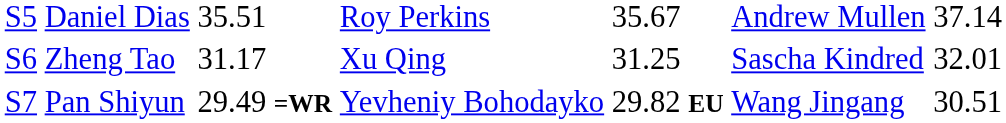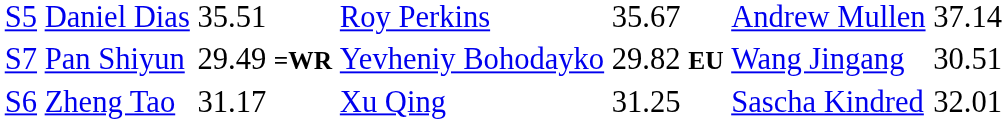 <table>
 <tr>
 <td><a href='#'>S5</a></td>
 <td><a href='#'>Daniel Dias</a><br></td>
 <td>35.51</td>
 <td><a href='#'>Roy Perkins</a><br></td>
 <td>35.67</td>
 <td><a href='#'>Andrew Mullen</a><br></td>
 <td>37.14</td>
 </tr>
 <tr>
+<td><a href='#'>S7</a></td>
+<td><a href='#'>Pan Shiyun</a><br></td>
+<td>29.49 <small><strong>=WR</strong></small></td>
+<td><a href='#'>Yevheniy Bohodayko</a><br></td>
+<td>29.82 <small><strong>EU</strong></small></td>
+<td><a href='#'>Wang Jingang</a><br></td>
+<td>30.51</td>
+</tr>
+<tr>
 <td><a href='#'>S6</a></td>
 <td><a href='#'>Zheng Tao</a><br></td>
 <td>31.17</td>
 <td><a href='#'>Xu Qing</a><br></td>
 <td>31.25</td>
 <td><a href='#'>Sascha Kindred</a><br></td>
 <td>32.01</td>
 </tr>
-<tr>
-<td><a href='#'>S7</a></td>
-<td><a href='#'>Pan Shiyun</a><br></td>
-<td>29.49 <small><strong>=WR</strong></small></td>
-<td><a href='#'>Yevheniy Bohodayko</a><br></td>
-<td>29.82 <small><strong>EU</strong></small></td>
-<td><a href='#'>Wang Jingang</a><br></td>
-<td>30.51</td>
-</tr>
 </table>
